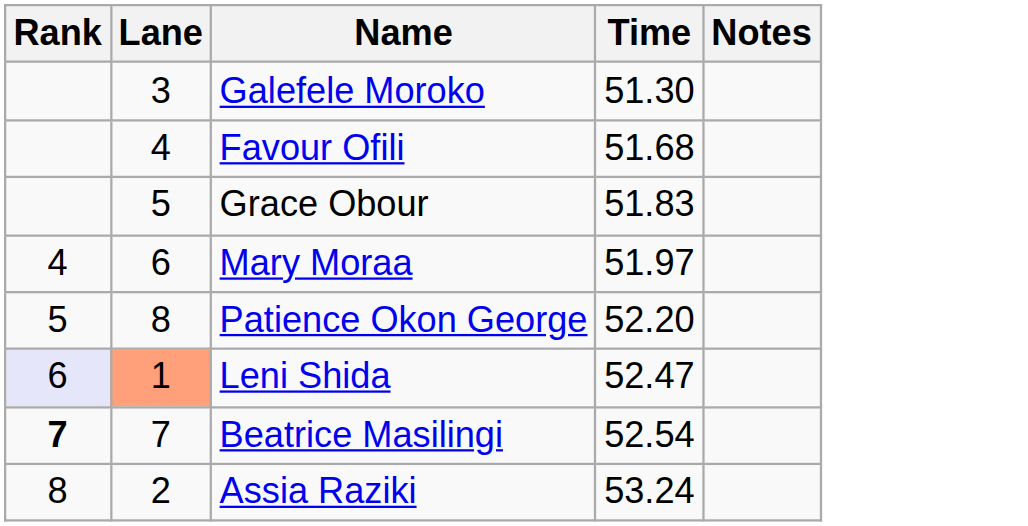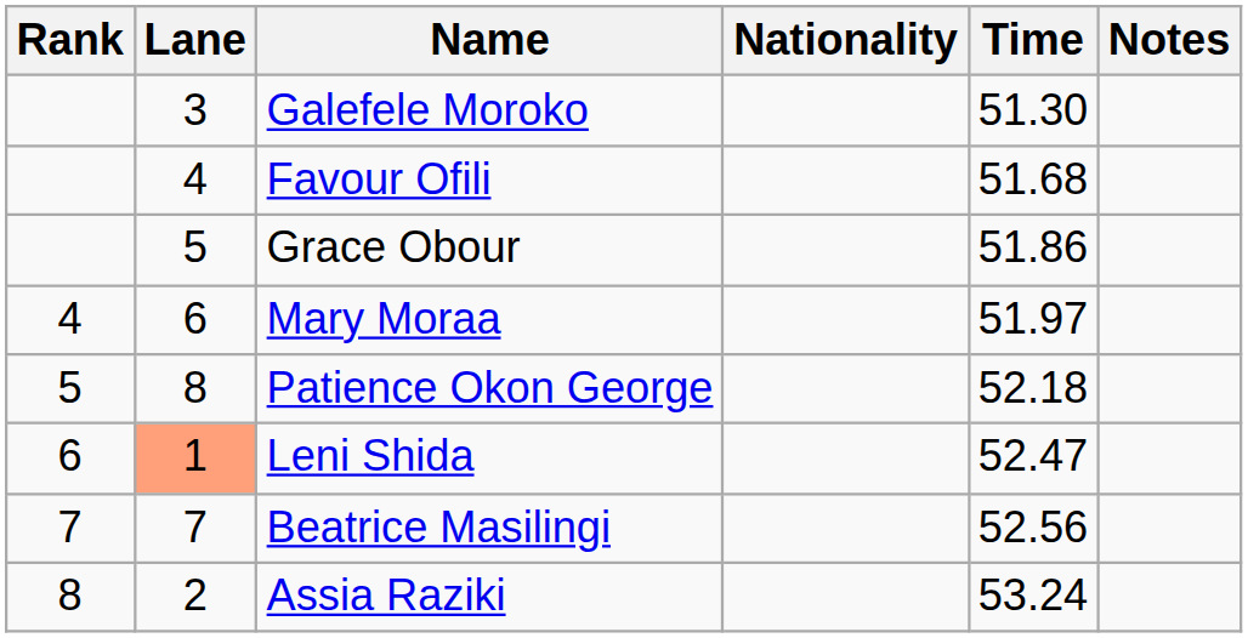 <table class="wikitable sortable" style="text-align:center">
 <tr>
 <th>Rank</th>
 <th>Lane</th>
 <th>Name</th>
+<th>Nationality</th>
 <th>Time</th>
 <th>Notes</th>
 </tr>
 <tr>
 <td></td>
 <td>3</td>
 <td align=left><a href='#'>Galefele Moroko</a></td>
+<td align=left></td>
 <td>51.30</td>
 <td></td>
 </tr>
 <tr>
 <td></td>
 <td>4</td>
 <td align=left><a href='#'>Favour Ofili</a></td>
+<td align=left></td>
 <td>51.68</td>
 <td></td>
 </tr>
 <tr>
 <td></td>
 <td>5</td>
 <td align=left>Grace Obour</td>
-<td>51.83</td>
+<td align=left></td>
+<td>51.86</td>
 <td></td>
 </tr>
 <tr>
 <td>4</td>
 <td>6</td>
 <td align=left><a href='#'>Mary Moraa</a></td>
+<td align=left></td>
 <td>51.97</td>
 <td></td>
 </tr>
 <tr>
 <td>5</td>
 <td>8</td>
 <td align=left><a href='#'>Patience Okon George</a></td>
-<td>52.20</td>
+<td align=left></td>
+<td>52.18</td>
 <td></td>
 </tr>
 <tr>
-<td style="background: lavender;">6</td>
+<td>6</td>
 <td style="background: lightsalmon;">1</td>
 <td align=left><a href='#'>Leni Shida</a></td>
+<td align=left></td>
 <td>52.47</td>
 <td></td>
 </tr>
 <tr>
-<td><strong>7</strong></td>
+<td>7</td>
 <td>7</td>
 <td align=left><a href='#'>Beatrice Masilingi</a></td>
-<td>52.54</td>
+<td align=left></td>
+<td>52.56</td>
 <td></td>
 </tr>
 <tr>
 <td>8</td>
 <td>2</td>
 <td align=left><a href='#'>Assia Raziki</a></td>
+<td align=left></td>
 <td>53.24</td>
 <td></td>
 </tr>
 </table>
